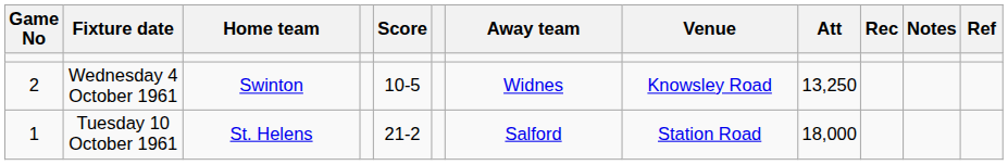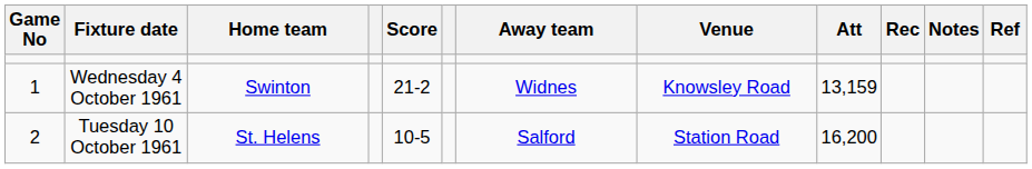 <table class="wikitable" style="text-align:center;">
 <tr>
 <th width=20 abbr="No">Game No</th>
 <th width=100 abbr="Date">Fixture date</th>
 <th width=150 abbr="Home team">Home team</th>
 <th width=5 abbr="space"></th>
 <th width=20 abbr="Score">Score</th>
 <th width=5 abbr="space"></th>
 <th width=150 abbr="Away team">Away team</th>
 <th width=150 abbr="Venue">Venue</th>
 <th width=30 abbr="Att">Att</th>
 <th width=30 abbr="Rec">Rec</th>
 <th width=20 abbr="Notes">Notes</th>
 <th width=30 abbr="Ref">Ref</th>
 </tr>
 <tr>
 <td></td>
 <td></td>
 <td></td>
 <td></td>
 <td></td>
 <td></td>
 <td></td>
 <td></td>
 <td></td>
 <td></td>
 <td></td>
 </tr>
 <tr>
-<td>2</td>
+<td>1</td>
 <td>Wednesday 4 October 1961</td>
 <td><a href='#'>Swinton</a></td>
 <td></td>
-<td>10-5</td>
+<td>21-2</td>
 <td></td>
 <td><a href='#'>Widnes</a></td>
 <td><a href='#'>Knowsley Road</a></td>
-<td>13,250</td>
+<td>13,159</td>
 <td></td>
 <td></td>
 <td></td>
 </tr>
 <tr>
-<td>1</td>
+<td>2</td>
 <td>Tuesday 10 October 1961</td>
 <td><a href='#'>St. Helens</a></td>
 <td></td>
-<td>21-2</td>
+<td>10-5</td>
 <td></td>
 <td><a href='#'>Salford</a></td>
 <td><a href='#'>Station Road</a></td>
-<td>18,000</td>
+<td>16,200</td>
 <td></td>
 <td></td>
 <td></td>
 </tr>
 </table>
